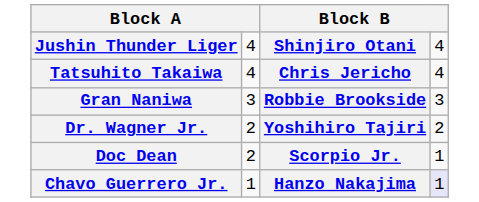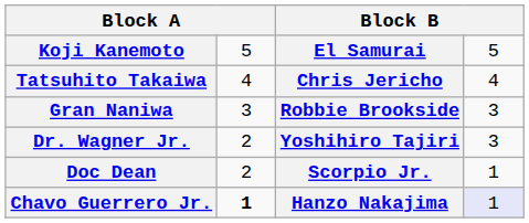 <table class="wikitable" style="margin: 1em auto 1em auto;text-align:center">
 <tr>
 <th colspan="2">Block A</th>
 <th colspan="2">Block B</th>
 </tr>
 <tr>
-<th><a href='#'>Jushin Thunder Liger</a></th>
-<td>4</td>
-<th><a href='#'>Shinjiro Otani</a></th>
-<td>4</td>
+<th><a href='#'>Koji Kanemoto</a></th>
+<td style="width:35px">5</td>
+<th><a href='#'>El Samurai</a></th>
+<td style="width:35px">5</td>
 </tr>
 <tr>
 <th><a href='#'>Tatsuhito Takaiwa</a></th>
 <td>4</td>
 <th><a href='#'>Chris Jericho</a></th>
 <td>4</td>
 </tr>
 <tr>
 <th><a href='#'>Gran Naniwa</a></th>
 <td>3</td>
 <th><a href='#'>Robbie Brookside</a></th>
 <td>3</td>
 </tr>
 <tr>
 <th><a href='#'>Dr. Wagner Jr.</a></th>
 <td>2</td>
 <th><a href='#'>Yoshihiro Tajiri</a></th>
-<td>2</td>
+<td>3</td>
 </tr>
 <tr>
 <th><a href='#'>Doc Dean</a></th>
 <td>2</td>
 <th><a href='#'>Scorpio Jr.</a></th>
 <td>1</td>
 </tr>
 <tr>
 <th><a href='#'>Chavo Guerrero Jr.</a></th>
-<td>1</td>
+<td><strong>1</strong></td>
 <th><a href='#'>Hanzo Nakajima</a></th>
 <td style="background: lavender;">1</td>
 </tr>
 </table>
